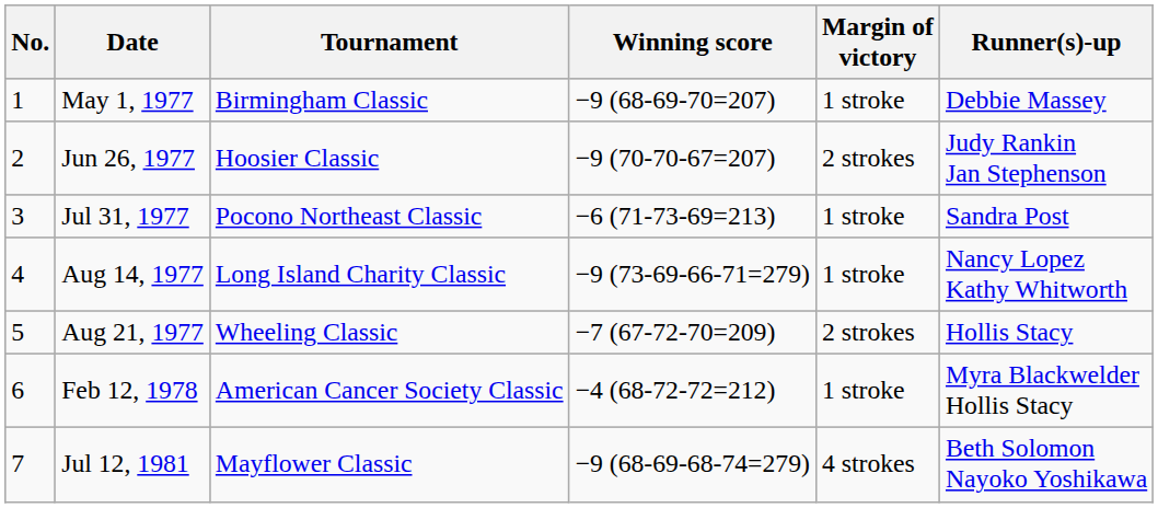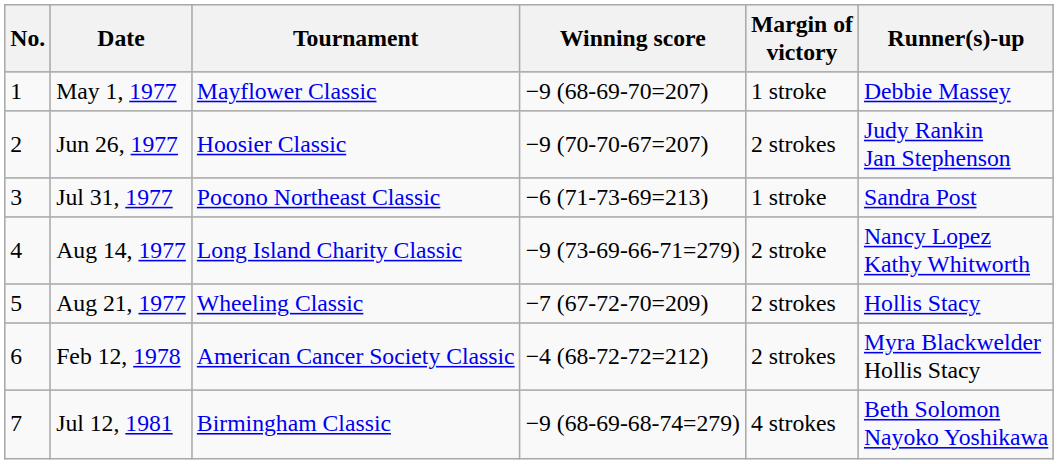 <table class="wikitable" style="font-size:95%;">
 <tr>
 <th>No.</th>
 <th>Date</th>
 <th>Tournament</th>
 <th>Winning score</th>
 <th>Margin of<br>victory</th>
 <th>Runner(s)-up</th>
 </tr>
 <tr>
 <td>1</td>
 <td>May 1, <a href='#'>1977</a></td>
-<td><a href='#'>Birmingham Classic</a></td>
+<td><a href='#'>Mayflower Classic</a></td>
 <td>−9 (68-69-70=207)</td>
 <td>1 stroke</td>
 <td> <a href='#'>Debbie Massey</a></td>
 </tr>
 <tr>
 <td>2</td>
 <td>Jun 26, <a href='#'>1977</a></td>
 <td><a href='#'>Hoosier Classic</a></td>
 <td>−9 (70-70-67=207)</td>
 <td>2 strokes</td>
 <td> <a href='#'>Judy Rankin</a><br> <a href='#'>Jan Stephenson</a></td>
 </tr>
 <tr>
 <td>3</td>
 <td>Jul 31, <a href='#'>1977</a></td>
 <td><a href='#'>Pocono Northeast Classic</a></td>
 <td>−6 (71-73-69=213)</td>
 <td>1 stroke</td>
 <td> <a href='#'>Sandra Post</a></td>
 </tr>
 <tr>
 <td>4</td>
 <td>Aug 14, <a href='#'>1977</a></td>
 <td><a href='#'>Long Island Charity Classic</a></td>
 <td>−9 (73-69-66-71=279)</td>
-<td>1 stroke</td>
+<td>2 stroke</td>
 <td> <a href='#'>Nancy Lopez</a><br> <a href='#'>Kathy Whitworth</a></td>
 </tr>
 <tr>
 <td>5</td>
 <td>Aug 21, <a href='#'>1977</a></td>
 <td><a href='#'>Wheeling Classic</a></td>
 <td>−7 (67-72-70=209)</td>
 <td>2 strokes</td>
 <td> <a href='#'>Hollis Stacy</a></td>
 </tr>
 <tr>
 <td>6</td>
 <td>Feb 12, <a href='#'>1978</a></td>
 <td><a href='#'>American Cancer Society Classic</a></td>
 <td>−4 (68-72-72=212)</td>
-<td>1 stroke</td>
+<td>2 strokes</td>
 <td> <a href='#'>Myra Blackwelder</a><br> Hollis Stacy</td>
 </tr>
 <tr>
 <td>7</td>
 <td>Jul 12, <a href='#'>1981</a></td>
-<td><a href='#'>Mayflower Classic</a></td>
+<td><a href='#'>Birmingham Classic</a></td>
 <td>−9 (68-69-68-74=279)</td>
 <td>4 strokes</td>
 <td> <a href='#'>Beth Solomon</a><br> <a href='#'>Nayoko Yoshikawa</a></td>
 </tr>
 </table>
